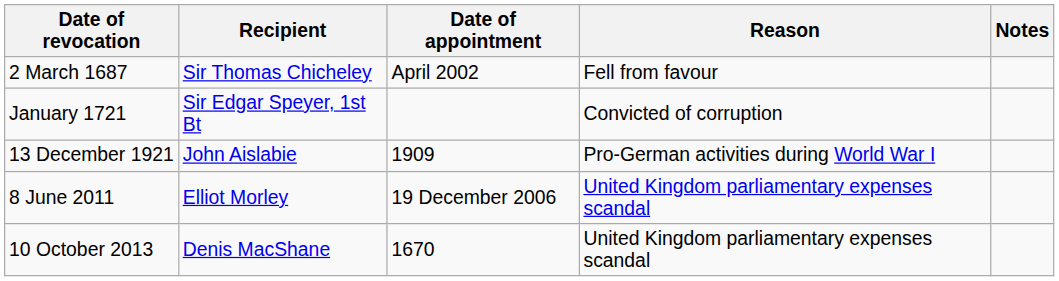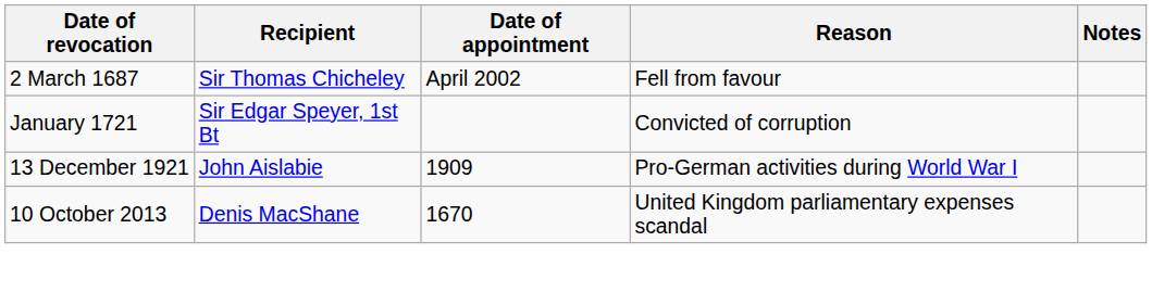 <table class="wikitable">
 <tr>
 <th>Date of revocation</th>
 <th>Recipient</th>
 <th>Date of appointment</th>
 <th>Reason</th>
 <th>Notes</th>
 </tr>
 <tr>
 <td>2 March 1687</td>
 <td><a href='#'>Sir Thomas Chicheley</a></td>
 <td>April 2002</td>
 <td>Fell from favour</td>
 <td></td>
 </tr>
 <tr>
 <td>January 1721</td>
 <td><a href='#'>Sir Edgar Speyer, 1st Bt</a></td>
 <td></td>
 <td>Convicted of corruption</td>
 </tr>
 <tr>
 <td>13 December 1921</td>
 <td><a href='#'>John Aislabie</a></td>
 <td>1909</td>
 <td>Pro-German activities during <a href='#'>World War I</a></td>
 <td></td>
 </tr>
 <tr>
-<td>8 June 2011</td>
-<td><a href='#'>Elliot Morley</a></td>
-<td>19 December 2006</td>
-<td><a href='#'>United Kingdom parliamentary expenses scandal</a></td>
-<td></td>
-</tr>
-<tr>
 <td>10 October 2013</td>
 <td><a href='#'>Denis MacShane</a></td>
 <td>1670</td>
 <td>United Kingdom parliamentary expenses scandal</td>
 <td></td>
 </tr>
 </table>
